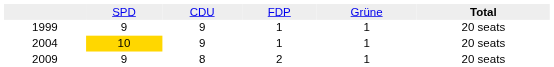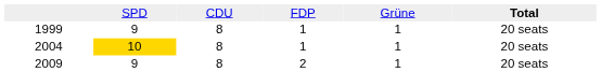 <table border="0" cellpadding="2" cellspacing="0" width="60%">
 <tr bgcolor="#eeeeee" align="center">
 <td></td>
 <td><a href='#'>SPD</a></td>
 <td><a href='#'>CDU</a></td>
 <td><a href='#'>FDP</a></td>
 <td><a href='#'>Grüne</a></td>
 <td><strong>Total</strong></td>
 </tr>
 <tr align="center">
 <td>1999</td>
 <td>9</td>
-<td>9</td>
+<td>8</td>
 <td>1</td>
 <td>1</td>
 <td>20 seats</td>
 </tr>
 <tr align="center">
 <td>2004</td>
 <td style="background: gold;">10</td>
-<td>9</td>
+<td>8</td>
 <td>1</td>
 <td>1</td>
 <td>20 seats</td>
 </tr>
 <tr align="center">
 <td>2009</td>
 <td>9</td>
 <td>8</td>
 <td>2</td>
 <td>1</td>
 <td>20 seats</td>
 </tr>
 </table>
